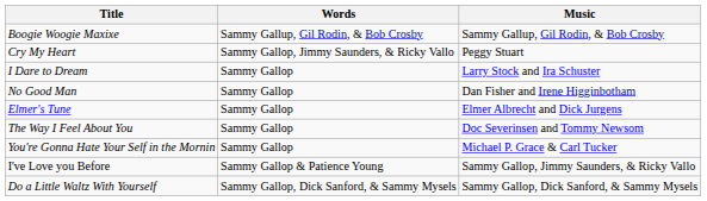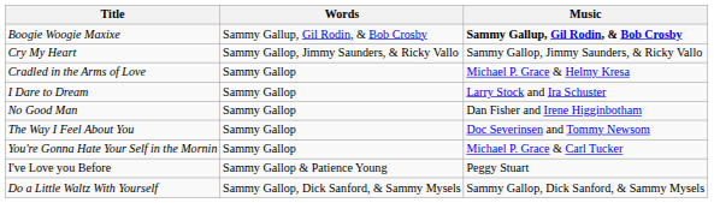 <table class="wikitable">
 <tr>
 <th>Title</th>
 <th>Words</th>
 <th>Music</th>
 </tr>
 <tr>
 <td><em>Boogie Woogie Maxixe</em></td>
 <td>Sammy Gallup, <a href='#'>Gil Rodin</a>, & <a href='#'>Bob Crosby</a></td>
-<td>Sammy Gallup, <a href='#'>Gil Rodin</a>, & <a href='#'>Bob Crosby</a></td>
+<td><strong>Sammy Gallup, <a href='#'>Gil Rodin</a>, & <a href='#'>Bob Crosby</a></strong></td>
 </tr>
 <tr>
 <td><em>Cry My Heart</em></td>
 <td>Sammy Gallop, Jimmy Saunders, & Ricky Vallo</td>
-<td>Peggy Stuart</td>
+<td>Sammy Gallop, Jimmy Saunders, & Ricky Vallo</td>
+</tr>
+<tr>
+<td><em>Cradled in the Arms of Love</em></td>
+<td>Sammy Gallop</td>
+<td><a href='#'>Michael P. Grace</a> & <a href='#'>Helmy Kresa</a></td>
 </tr>
 <tr>
 <td><em>I Dare to Dream</em></td>
 <td>Sammy Gallop</td>
 <td><a href='#'>Larry Stock</a> and <a href='#'>Ira Schuster</a></td>
 </tr>
 <tr>
 <td><em>No Good Man</em></td>
 <td>Sammy Gallop</td>
 <td>Dan Fisher and <a href='#'>Irene Higginbotham</a></td>
-</tr>
-<tr>
-<td><em><a href='#'>Elmer's Tune</a></em></td>
-<td>Sammy Gallop</td>
-<td><a href='#'>Elmer Albrecht</a> and <a href='#'>Dick Jurgens</a></td>
 </tr>
 <tr>
 <td><em>The Way I Feel About You</em></td>
 <td>Sammy Gallop</td>
 <td><a href='#'>Doc Severinsen</a> and <a href='#'>Tommy Newsom</a></td>
 </tr>
 <tr>
 <td><em>You're Gonna Hate Your Self in the Mornin</em></td>
 <td>Sammy Gallop</td>
 <td><a href='#'>Michael P. Grace</a> & <a href='#'>Carl Tucker</a></td>
 </tr>
 <tr>
 <td>I've Love you Before</td>
 <td>Sammy Gallop & Patience Young</td>
-<td>Sammy Gallop, Jimmy Saunders, & Ricky Vallo</td>
+<td>Peggy Stuart</td>
 </tr>
 <tr>
 <td><em>Do a Little Waltz With Yourself</em></td>
 <td>Sammy Gallop, Dick Sanford, & Sammy Mysels</td>
 <td>Sammy Gallop, Dick Sanford, & Sammy Mysels</td>
 </tr>
 </table>
